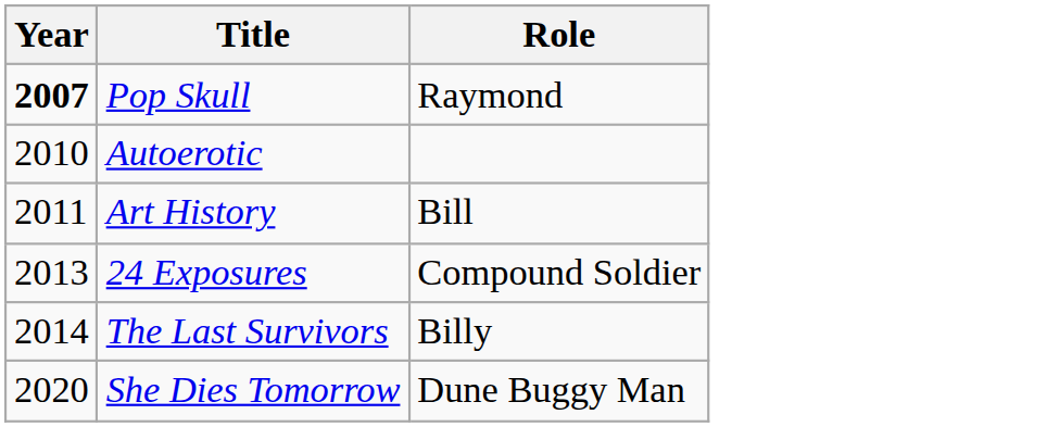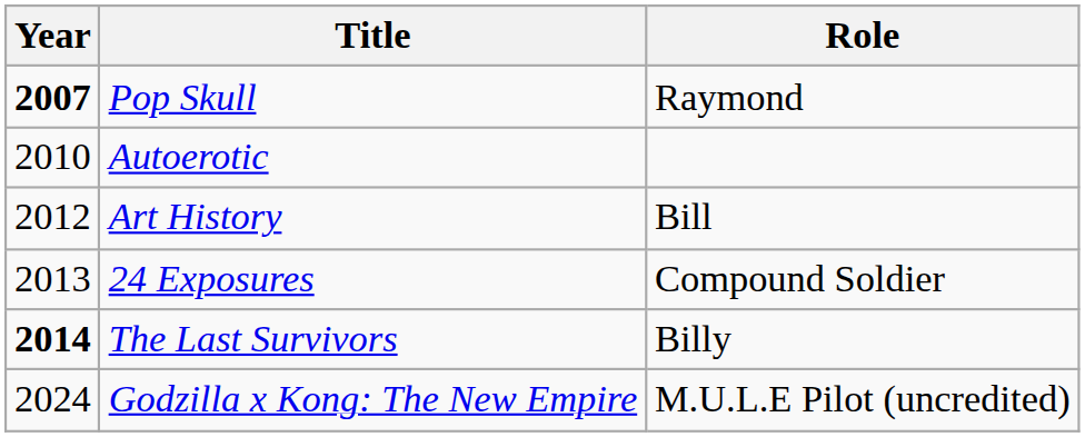 <table class="wikitable">
 <tr>
 <th>Year</th>
 <th>Title</th>
 <th>Role</th>
 </tr>
 <tr>
 <td><strong>2007</strong></td>
 <td><em><a href='#'>Pop Skull</a></em></td>
 <td>Raymond</td>
 </tr>
 <tr>
 <td>2010</td>
 <td><em><a href='#'>Autoerotic</a></em></td>
 <td></td>
 </tr>
 <tr>
-<td>2011</td>
+<td>2012</td>
 <td><em><a href='#'>Art History</a></em></td>
 <td>Bill</td>
 </tr>
 <tr>
 <td>2013</td>
 <td><em><a href='#'>24 Exposures</a></em></td>
 <td>Compound Soldier</td>
 </tr>
 <tr>
-<td>2014</td>
+<td><strong>2014</strong></td>
 <td><em><a href='#'>The Last Survivors</a></em></td>
 <td>Billy</td>
 </tr>
 <tr>
-<td>2020</td>
-<td><em><a href='#'>She Dies Tomorrow</a></em></td>
-<td>Dune Buggy Man</td>
+<td>2024</td>
+<td><em><a href='#'>Godzilla x Kong: The New Empire</a></em></td>
+<td>M.U.L.E Pilot (uncredited)</td>
 </tr>
 </table>
